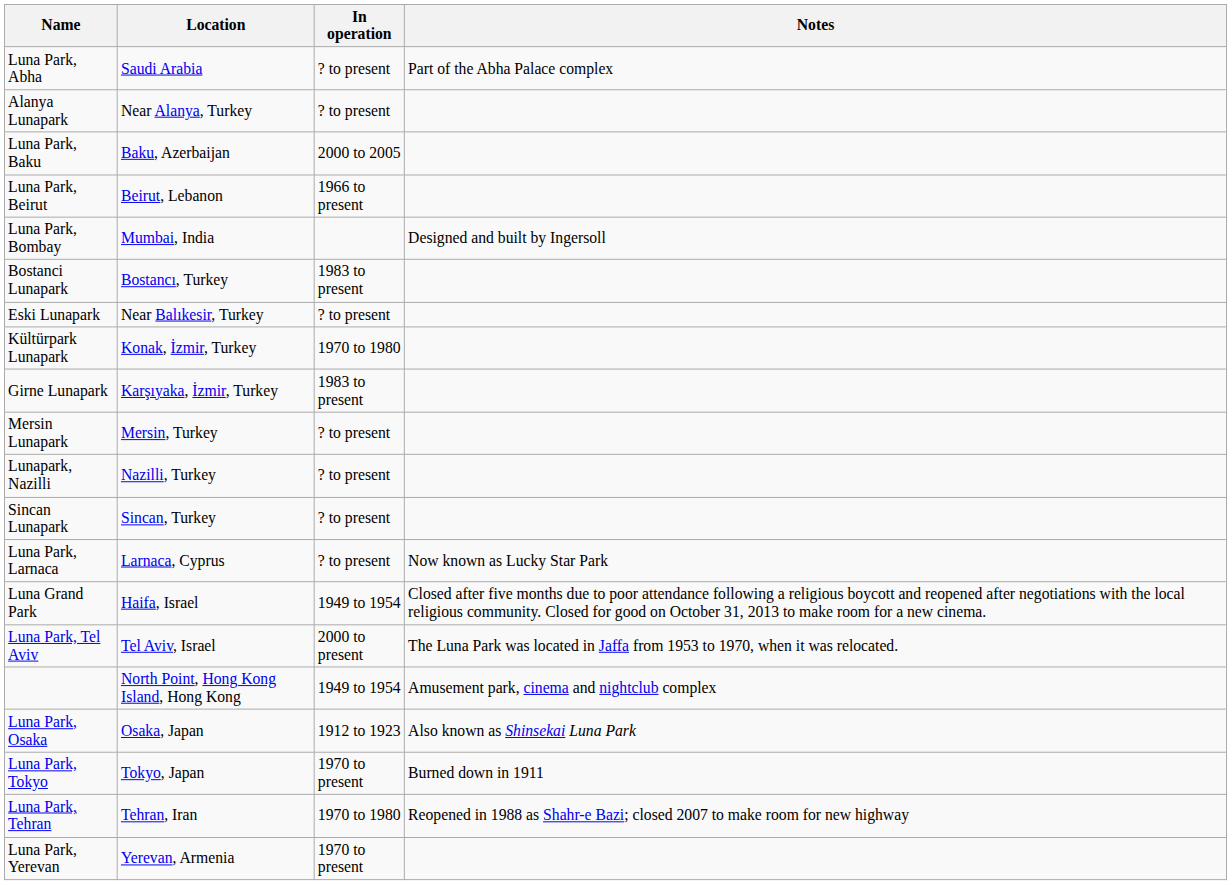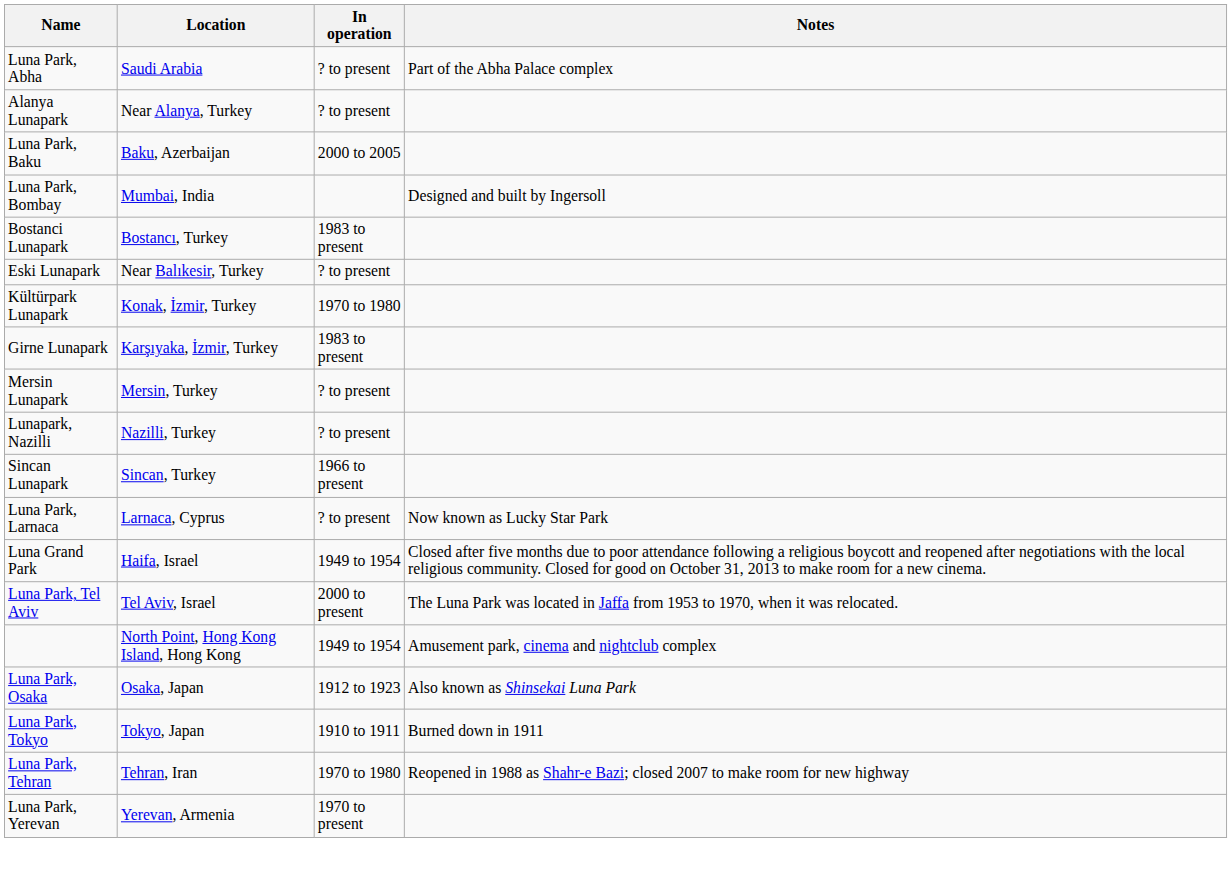 <table class="wikitable">
 <tr>
 <th>Name</th>
 <th>Location</th>
 <th>In operation</th>
 <th>Notes</th>
 </tr>
 <tr>
 <td>Luna Park, Abha</td>
 <td><a href='#'>Saudi Arabia</a></td>
 <td>? to present</td>
 <td>Part of the Abha Palace complex</td>
 </tr>
 <tr>
 <td>Alanya Lunapark</td>
 <td>Near <a href='#'>Alanya</a>, Turkey</td>
 <td>? to present</td>
 <td></td>
 </tr>
 <tr>
 <td>Luna Park, Baku</td>
 <td><a href='#'>Baku</a>, Azerbaijan</td>
 <td>2000 to 2005</td>
-<td></td>
-</tr>
-<tr>
-<td>Luna Park, Beirut</td>
-<td><a href='#'>Beirut</a>, Lebanon</td>
-<td>1966 to present</td>
 <td></td>
 </tr>
 <tr>
 <td>Luna Park, Bombay</td>
 <td><a href='#'>Mumbai</a>, India</td>
 <td></td>
 <td>Designed and built by Ingersoll</td>
 </tr>
 <tr>
 <td>Bostanci Lunapark</td>
 <td><a href='#'>Bostancı</a>, Turkey</td>
 <td>1983 to present</td>
 <td></td>
 </tr>
 <tr>
 <td>Eski Lunapark</td>
 <td>Near <a href='#'>Balıkesir</a>, Turkey</td>
 <td>? to present</td>
 <td></td>
 </tr>
 <tr>
 <td>Kültürpark Lunapark</td>
 <td><a href='#'>Konak</a>, <a href='#'>İzmir</a>, Turkey</td>
 <td>1970 to 1980</td>
 <td></td>
 </tr>
 <tr>
 <td>Girne Lunapark</td>
 <td><a href='#'>Karşıyaka</a>, <a href='#'>İzmir</a>, Turkey</td>
 <td>1983 to present</td>
 <td></td>
 </tr>
 <tr>
 <td>Mersin Lunapark</td>
 <td><a href='#'>Mersin</a>, Turkey</td>
 <td>? to present</td>
 <td></td>
 </tr>
 <tr>
 <td>Lunapark, Nazilli</td>
 <td><a href='#'>Nazilli</a>, Turkey</td>
 <td>? to present</td>
 <td></td>
 </tr>
 <tr>
 <td>Sincan Lunapark</td>
 <td><a href='#'>Sincan</a>, Turkey</td>
-<td>? to present</td>
+<td>1966 to present</td>
 <td></td>
 </tr>
 <tr>
 <td>Luna Park, Larnaca</td>
 <td><a href='#'>Larnaca</a>, Cyprus</td>
 <td>? to present</td>
 <td>Now known as Lucky Star Park</td>
 </tr>
 <tr>
 <td>Luna Grand Park</td>
 <td><a href='#'>Haifa</a>, Israel</td>
 <td>1949 to 1954</td>
 <td>Closed after five months due to poor attendance following a religious boycott and reopened after negotiations with the local religious community. Closed for good on October 31, 2013 to make room for a new cinema.</td>
 </tr>
 <tr>
 <td><a href='#'>Luna Park, Tel Aviv</a></td>
 <td><a href='#'>Tel Aviv</a>, Israel</td>
 <td>2000 to present</td>
 <td>The Luna Park was located in <a href='#'>Jaffa</a> from 1953 to 1970, when it was relocated.</td>
 </tr>
 <tr>
 <td></td>
 <td><a href='#'>North Point</a>, <a href='#'>Hong Kong Island</a>, Hong Kong</td>
 <td>1949 to 1954</td>
 <td>Amusement park, <a href='#'>cinema</a> and <a href='#'>nightclub</a> complex</td>
 </tr>
 <tr>
 <td><a href='#'>Luna Park, Osaka</a></td>
 <td><a href='#'>Osaka</a>, Japan</td>
 <td>1912 to 1923</td>
 <td>Also known as <em><a href='#'>Shinsekai</a> Luna Park</em></td>
 </tr>
 <tr>
 <td><a href='#'>Luna Park, Tokyo</a></td>
 <td><a href='#'>Tokyo</a>, Japan</td>
-<td>1970 to present</td>
+<td>1910 to 1911</td>
 <td>Burned down in 1911</td>
 </tr>
 <tr>
 <td><a href='#'>Luna Park, Tehran</a></td>
 <td><a href='#'>Tehran</a>, Iran</td>
 <td>1970 to 1980</td>
 <td>Reopened in 1988 as <a href='#'>Shahr-e Bazi</a>; closed 2007 to make room for new highway</td>
 </tr>
 <tr>
 <td>Luna Park, Yerevan</td>
 <td><a href='#'>Yerevan</a>, Armenia</td>
 <td>1970 to present</td>
 <td></td>
 </tr>
 </table>
